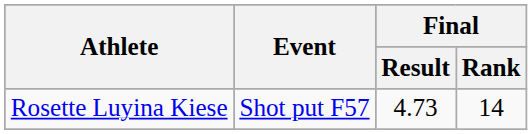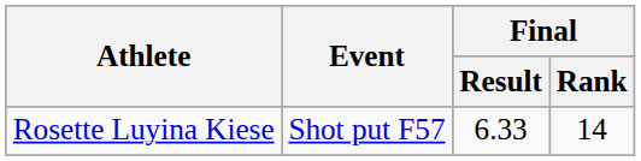 <table class=wikitable style="font-size:90%">
 <tr>
 <th rowspan="2">Athlete</th>
 <th rowspan="2">Event</th>
 <th colspan="2">Final</th>
 </tr>
 <tr>
 <th>Result</th>
 <th>Rank</th>
 </tr>
 <tr align=center>
 <td align=left><a href='#'>Rosette Luyina Kiese</a></td>
 <td align=left><a href='#'>Shot put F57</a></td>
-<td>4.73</td>
+<td>6.33</td>
 <td>14</td>
 </tr>
 </table>
